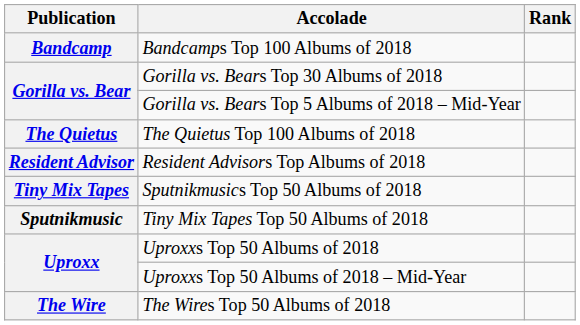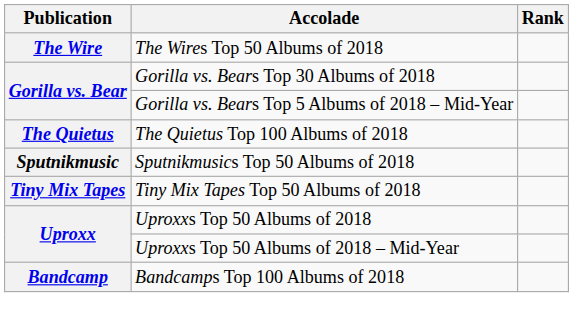 <table class="wikitable sortable plainrowheaders">
 <tr>
 <th scope="col">Publication</th>
 <th scope="col">Accolade</th>
 <th scope="col">Rank</th>
 </tr>
 <tr>
-<th scope="row"><em><a href='#'>Bandcamp</a></em></th>
-<td><em>Bandcamp</em>s Top 100 Albums of 2018</td>
+<th scope="row"><em><a href='#'>The Wire</a></em></th>
+<td><em>The Wire</em>s Top 50 Albums of 2018</td>
 <td></td>
 </tr>
 <tr>
 <th rowspan=2 scope="row"><em><a href='#'>Gorilla vs. Bear</a></em></th>
 <td><em>Gorilla vs. Bear</em>s Top 30 Albums of 2018</td>
 <td></td>
 </tr>
 <tr>
 <td><em>Gorilla vs. Bear</em>s Top 5 Albums of 2018 – Mid-Year</td>
 <td></td>
 </tr>
 <tr>
 <th scope="row"><em><a href='#'>The Quietus</a></em></th>
 <td><em>The Quietus</em> Top 100 Albums of 2018</td>
 <td></td>
 </tr>
 <tr>
-<th scope="row"><em><a href='#'>Resident Advisor</a></em></th>
-<td><em>Resident Advisor</em>s Top Albums of 2018</td>
+<th scope="row"><em>Sputnikmusic</em></th>
+<td><em>Sputnikmusic</em>s Top 50 Albums of 2018</td>
 <td></td>
 </tr>
 <tr>
 <th scope="row"><em><a href='#'>Tiny Mix Tapes</a></em></th>
-<td><em>Sputnikmusic</em>s Top 50 Albums of 2018</td>
-<td></td>
-</tr>
-<tr>
-<th scope="row"><em>Sputnikmusic</em></th>
 <td><em>Tiny Mix Tapes</em> Top 50 Albums of 2018</td>
 <td></td>
 </tr>
 <tr>
 <th rowspan=2 scope="row"><em><a href='#'>Uproxx</a></em></th>
 <td><em>Uproxx</em>s Top 50 Albums of 2018</td>
 <td></td>
 </tr>
 <tr>
 <td><em>Uproxx</em>s Top 50 Albums of 2018 – Mid-Year</td>
 <td></td>
 </tr>
 <tr>
-<th scope="row"><em><a href='#'>The Wire</a></em></th>
-<td><em>The Wire</em>s Top 50 Albums of 2018</td>
+<th scope="row"><em><a href='#'>Bandcamp</a></em></th>
+<td><em>Bandcamp</em>s Top 100 Albums of 2018</td>
 <td></td>
 </tr>
 </table>
